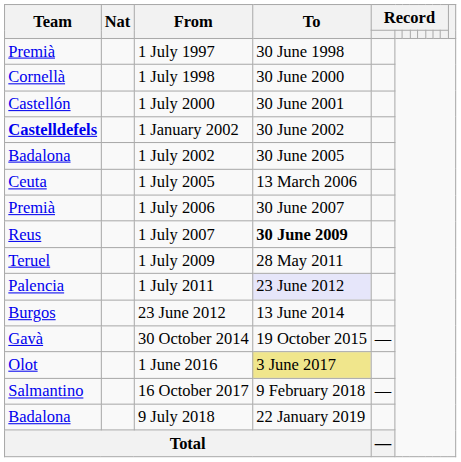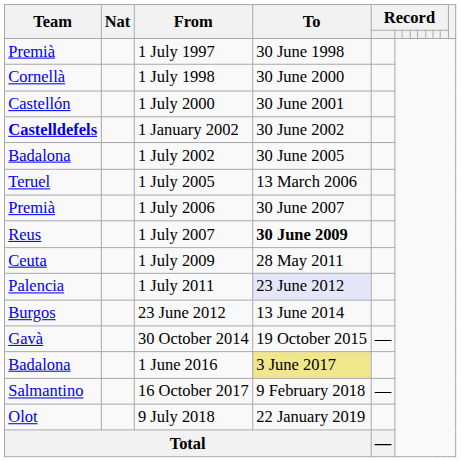 <table class="wikitable" style="text-align: center">
 <tr>
 <th rowspan="2">Team</th>
 <th rowspan="2">Nat</th>
 <th rowspan="2">From</th>
 <th rowspan="2">To</th>
 <th colspan="8">Record</th>
 <th rowspan=2></th>
 </tr>
 <tr>
 <th></th>
 <th></th>
 <th></th>
 <th></th>
 <th></th>
 <th></th>
 <th></th>
 <th></th>
 </tr>
 <tr>
 <td align=left><a href='#'>Premià</a></td>
 <td></td>
 <td align=left>1 July 1997</td>
 <td align=left>30 June 1998<br></td>
 <td></td>
 </tr>
 <tr>
 <td align=left><a href='#'>Cornellà</a></td>
 <td></td>
 <td align=left>1 July 1998</td>
 <td align=left>30 June 2000<br></td>
 <td></td>
 </tr>
 <tr>
 <td align=left><a href='#'>Castellón</a></td>
 <td></td>
 <td align=left>1 July 2000</td>
 <td align=left>30 June 2001<br></td>
 <td></td>
 </tr>
 <tr>
 <td align=left><strong><a href='#'>Castelldefels</a></strong></td>
 <td></td>
 <td align=left>1 January 2002</td>
 <td align=left>30 June 2002<br></td>
 <td></td>
 </tr>
 <tr>
 <td align=left><a href='#'>Badalona</a></td>
 <td></td>
 <td align=left>1 July 2002</td>
 <td align=left>30 June 2005<br></td>
 <td></td>
 </tr>
 <tr>
-<td align=left><a href='#'>Ceuta</a></td>
+<td align=left><a href='#'>Teruel</a></td>
 <td></td>
 <td align=left>1 July 2005</td>
 <td align=left>13 March 2006<br></td>
 <td></td>
 </tr>
 <tr>
 <td align=left><a href='#'>Premià</a></td>
 <td></td>
 <td align=left>1 July 2006</td>
 <td align=left>30 June 2007<br></td>
 <td></td>
 </tr>
 <tr>
 <td align=left><a href='#'>Reus</a></td>
 <td></td>
 <td align=left>1 July 2007</td>
 <td align=left><strong>30 June 2009<br></strong></td>
 <td></td>
 </tr>
 <tr>
-<td align=left><a href='#'>Teruel</a></td>
+<td align=left><a href='#'>Ceuta</a></td>
 <td></td>
 <td align=left>1 July 2009</td>
 <td align=left>28 May 2011<br></td>
 <td></td>
 </tr>
 <tr>
 <td align=left><a href='#'>Palencia</a></td>
 <td></td>
 <td align=left>1 July 2011</td>
 <td align=left style="background: lavender;">23 June 2012<br></td>
 <td></td>
 </tr>
 <tr>
 <td align=left><a href='#'>Burgos</a></td>
 <td></td>
 <td align=left>23 June 2012</td>
 <td align=left>13 June 2014<br></td>
 <td></td>
 </tr>
 <tr>
 <td align=left><a href='#'>Gavà</a></td>
 <td></td>
 <td align=left>30 October 2014</td>
 <td align=left>19 October 2015<br></td>
 <td>—</td>
 </tr>
 <tr>
-<td align=left><a href='#'>Olot</a></td>
+<td align=left><a href='#'>Badalona</a></td>
 <td></td>
 <td align=left>1 June 2016</td>
 <td align=left style="background: khaki;">3 June 2017<br></td>
 <td></td>
 </tr>
 <tr>
 <td align=left><a href='#'>Salmantino</a></td>
 <td></td>
 <td align=left>16 October 2017</td>
 <td align=left>9 February 2018<br></td>
 <td>—</td>
 </tr>
 <tr>
-<td align=left><a href='#'>Badalona</a></td>
+<td align=left><a href='#'>Olot</a></td>
 <td></td>
 <td align=left>9 July 2018</td>
 <td align=left>22 January 2019<br></td>
 <td></td>
 </tr>
 <tr>
 <th colspan="4">Total<br></th>
 <th>—</th>
 </tr>
 </table>
